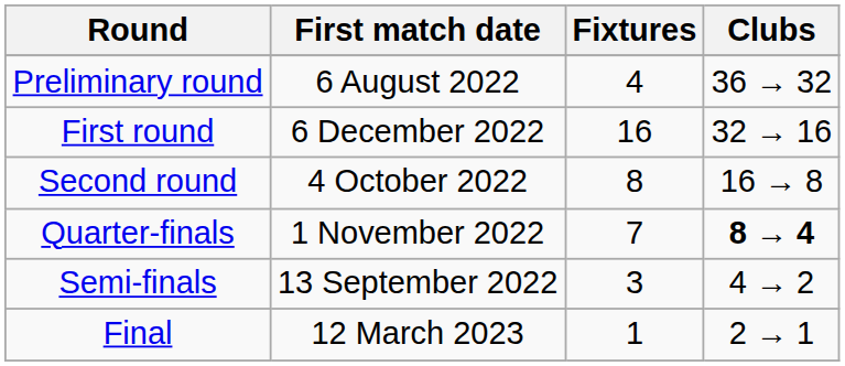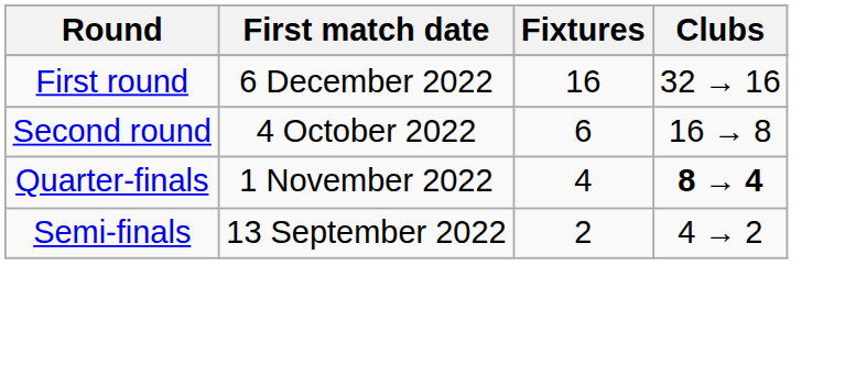 <table class="wikitable" style="text-align: center">
 <tr>
 <th>Round</th>
 <th>First match date</th>
 <th>Fixtures</th>
 <th>Clubs</th>
 </tr>
 <tr>
 </tr>
 <tr>
-<td><a href='#'>Preliminary round</a></td>
-<td>6 August 2022</td>
-<td>4</td>
-<td>36 → 32</td>
-</tr>
-<tr>
 <td><a href='#'>First round</a></td>
 <td>6 December 2022</td>
 <td>16</td>
 <td>32 → 16</td>
 </tr>
 <tr>
 <td><a href='#'>Second round</a></td>
 <td>4 October 2022</td>
-<td>8</td>
+<td>6</td>
 <td>16 → 8</td>
 </tr>
 <tr>
 <td><a href='#'>Quarter-finals</a></td>
 <td>1 November 2022</td>
-<td>7</td>
+<td>4</td>
 <td><strong>8 → 4</strong></td>
 </tr>
 <tr>
 <td><a href='#'>Semi-finals</a></td>
 <td>13 September 2022</td>
-<td>3</td>
+<td>2</td>
 <td>4 → 2</td>
 </tr>
-<tr>
-<td><a href='#'>Final</a></td>
-<td>12 March 2023</td>
-<td>1</td>
-<td>2 → 1</td>
-</tr>
 </table>
